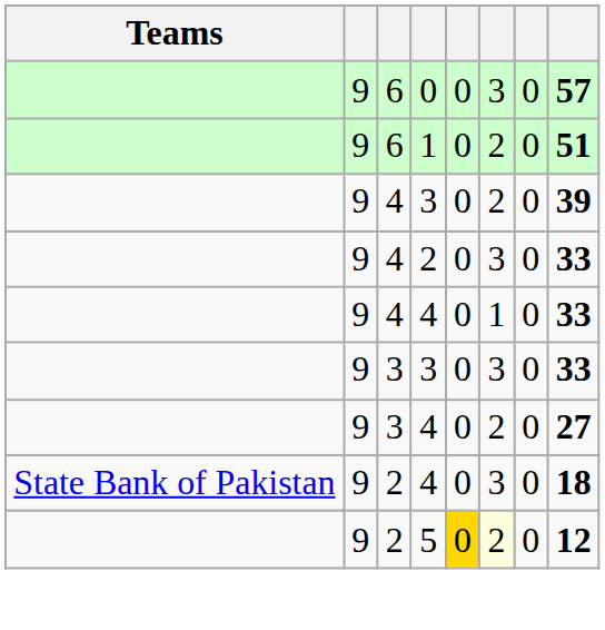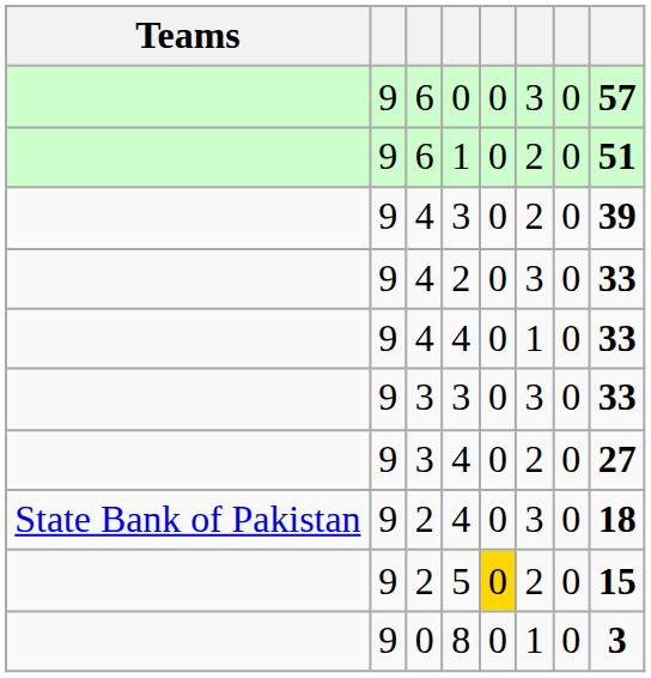 <table class="wikitable sortable" style="text-align: center">
 <tr>
 <th>Teams</th>
 <th></th>
 <th></th>
 <th></th>
 <th></th>
 <th></th>
 <th></th>
 <th></th>
 </tr>
 <tr bgcolor=ccffcc>
 <td style="text-align:left"></td>
 <td>9</td>
 <td>6</td>
 <td>0</td>
 <td>0</td>
 <td>3</td>
 <td>0</td>
 <td><strong>57</strong></td>
 </tr>
 <tr bgcolor=ccffcc>
 <td style="text-align:left"></td>
 <td>9</td>
 <td>6</td>
 <td>1</td>
 <td>0</td>
 <td>2</td>
 <td>0</td>
 <td><strong>51</strong></td>
 </tr>
 <tr>
 <td style="text-align:left"></td>
 <td>9</td>
 <td>4</td>
 <td>3</td>
 <td>0</td>
 <td>2</td>
 <td>0</td>
 <td><strong>39</strong></td>
 </tr>
 <tr>
 <td style="text-align:left"></td>
 <td>9</td>
 <td>4</td>
 <td>2</td>
 <td>0</td>
 <td>3</td>
 <td>0</td>
 <td><strong>33</strong></td>
 </tr>
 <tr>
 <td style="text-align:left"></td>
 <td>9</td>
 <td>4</td>
 <td>4</td>
 <td>0</td>
 <td>1</td>
 <td>0</td>
 <td><strong>33</strong></td>
 </tr>
 <tr>
 <td style="text-align:left"></td>
 <td>9</td>
 <td>3</td>
 <td>3</td>
 <td>0</td>
 <td>3</td>
 <td>0</td>
 <td><strong>33</strong></td>
 </tr>
 <tr>
 <td style="text-align:left"></td>
 <td>9</td>
 <td>3</td>
 <td>4</td>
 <td>0</td>
 <td>2</td>
 <td>0</td>
 <td><strong>27</strong></td>
 </tr>
 <tr>
 <td style="text-align:left"><a href='#'>State Bank of Pakistan</a></td>
 <td>9</td>
 <td>2</td>
 <td>4</td>
 <td>0</td>
 <td>3</td>
 <td>0</td>
 <td><strong>18</strong></td>
 </tr>
 <tr>
 <td style="text-align:left"></td>
 <td>9</td>
 <td>2</td>
 <td>5</td>
 <td style="background: gold;">0</td>
-<td style="background: lightyellow;">2</td>
+<td>2</td>
 <td>0</td>
-<td><strong>12</strong></td>
+<td><strong>15</strong></td>
+</tr>
+<tr>
+<td style="text-align:left"></td>
+<td>9</td>
+<td>0</td>
+<td>8</td>
+<td>0</td>
+<td>1</td>
+<td>0</td>
+<td><strong>3</strong></td>
 </tr>
 </table>
